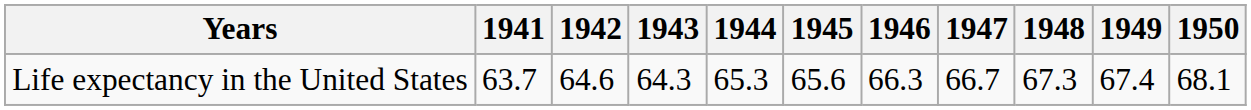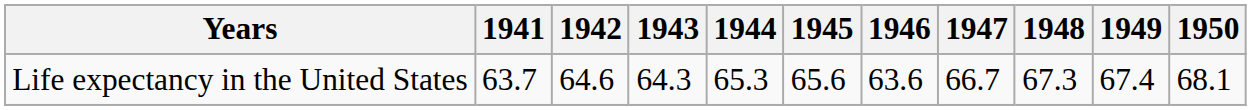 <table class="wikitable">
 <tr>
 <th>Years</th>
 <th>1941</th>
 <th>1942</th>
 <th>1943</th>
 <th>1944</th>
 <th>1945</th>
 <th>1946</th>
 <th>1947</th>
 <th>1948</th>
 <th>1949</th>
 <th>1950</th>
 </tr>
 <tr>
 <td>Life expectancy in the United States</td>
 <td>63.7</td>
 <td>64.6</td>
 <td>64.3</td>
 <td>65.3</td>
 <td>65.6</td>
-<td>66.3</td>
+<td>63.6</td>
 <td>66.7</td>
 <td>67.3</td>
 <td>67.4</td>
 <td>68.1</td>
 </tr>
 </table>
